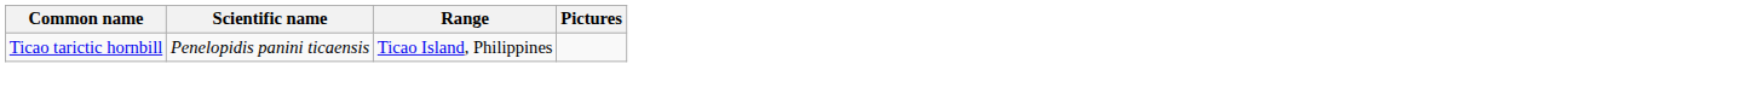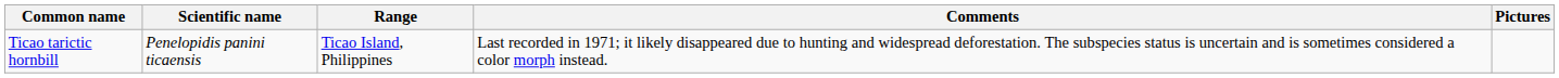 <table class="wikitable">
 <tr>
 <th>Common name</th>
 <th>Scientific name</th>
 <th>Range</th>
+<th class="unsortable">Comments</th>
 <th class="unsortable">Pictures</th>
 </tr>
 <tr>
 <td><a href='#'>Ticao tarictic hornbill</a></td>
 <td><em>Penelopidis panini ticaensis</em></td>
 <td><a href='#'>Ticao Island</a>, Philippines</td>
+<td>Last recorded in 1971; it likely disappeared due to hunting and widespread deforestation. The subspecies status is uncertain and is sometimes considered a color <a href='#'>morph</a> instead.</td>
 <td></td>
 </tr>
 </table>
